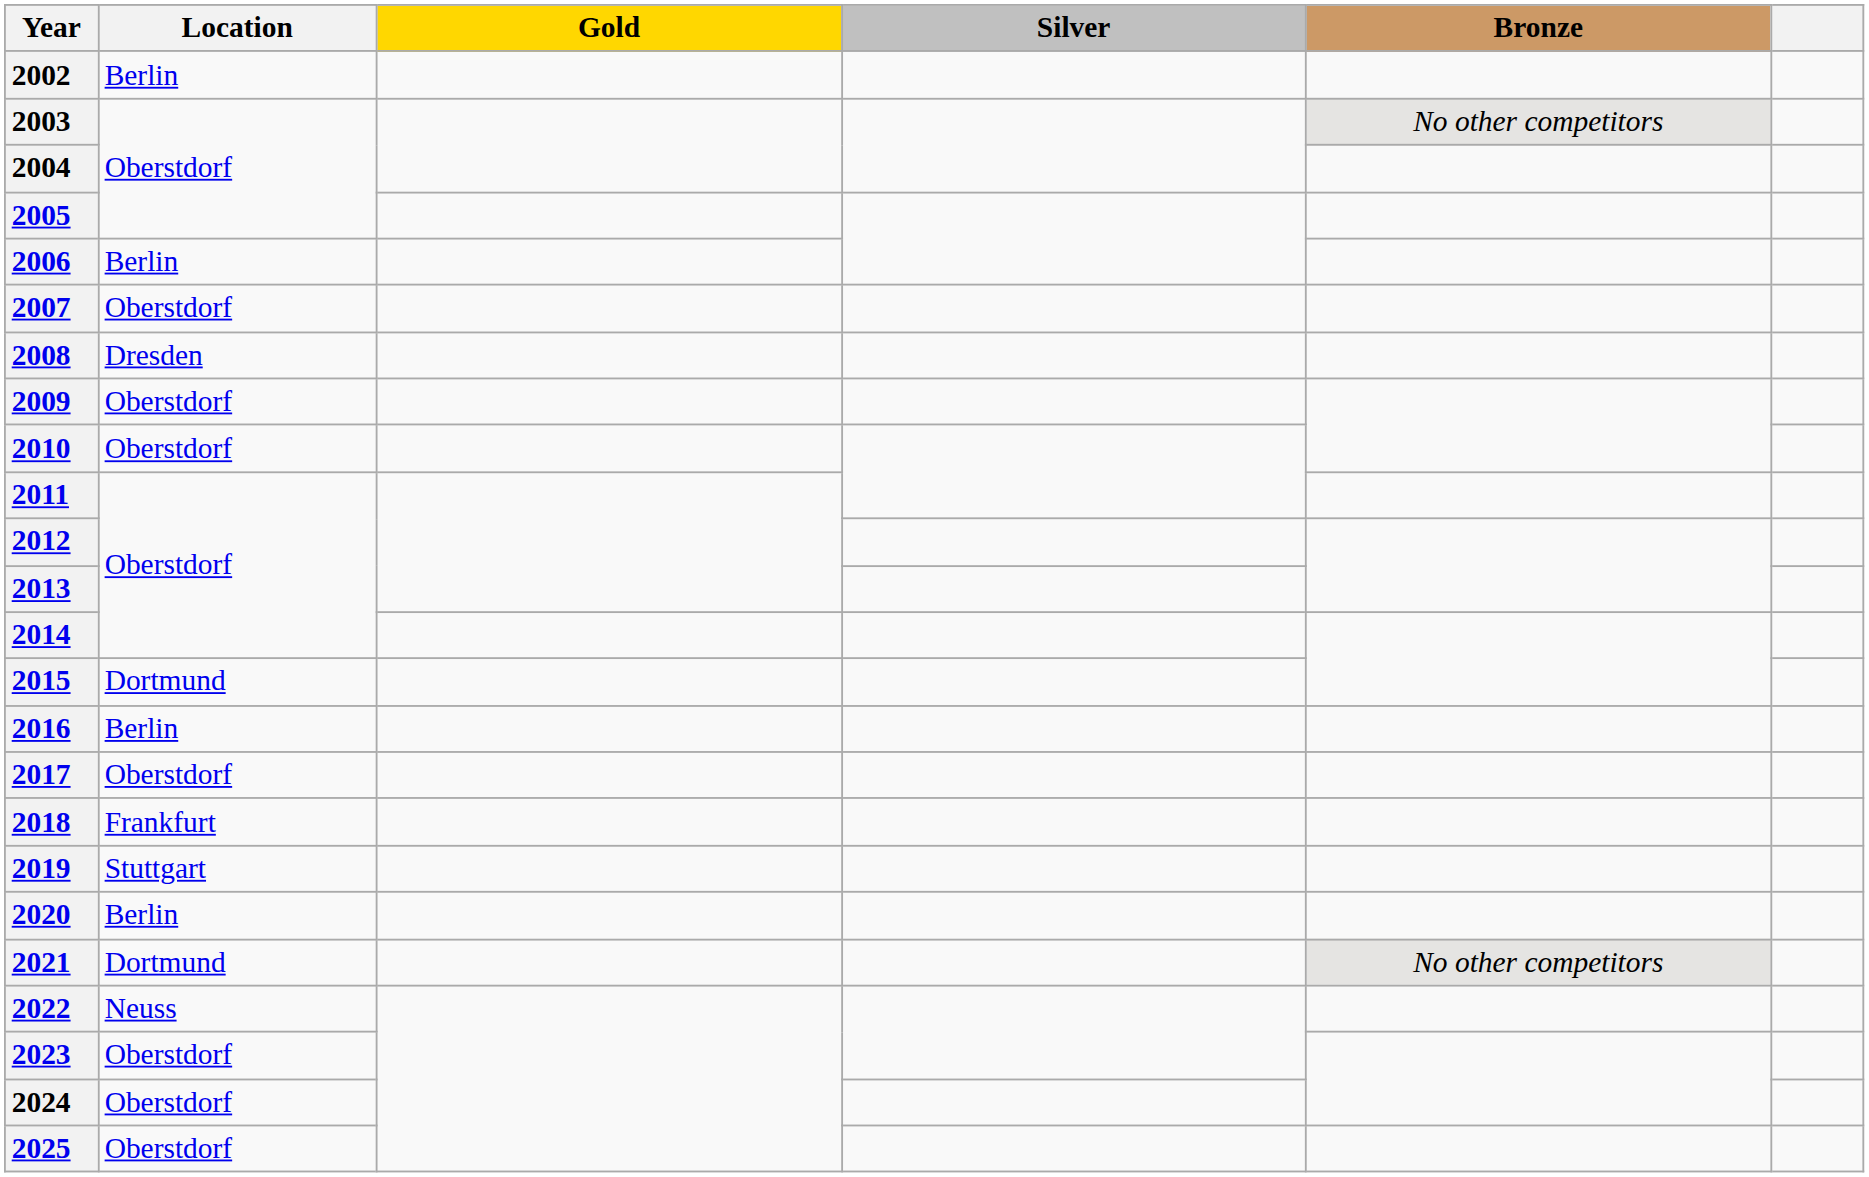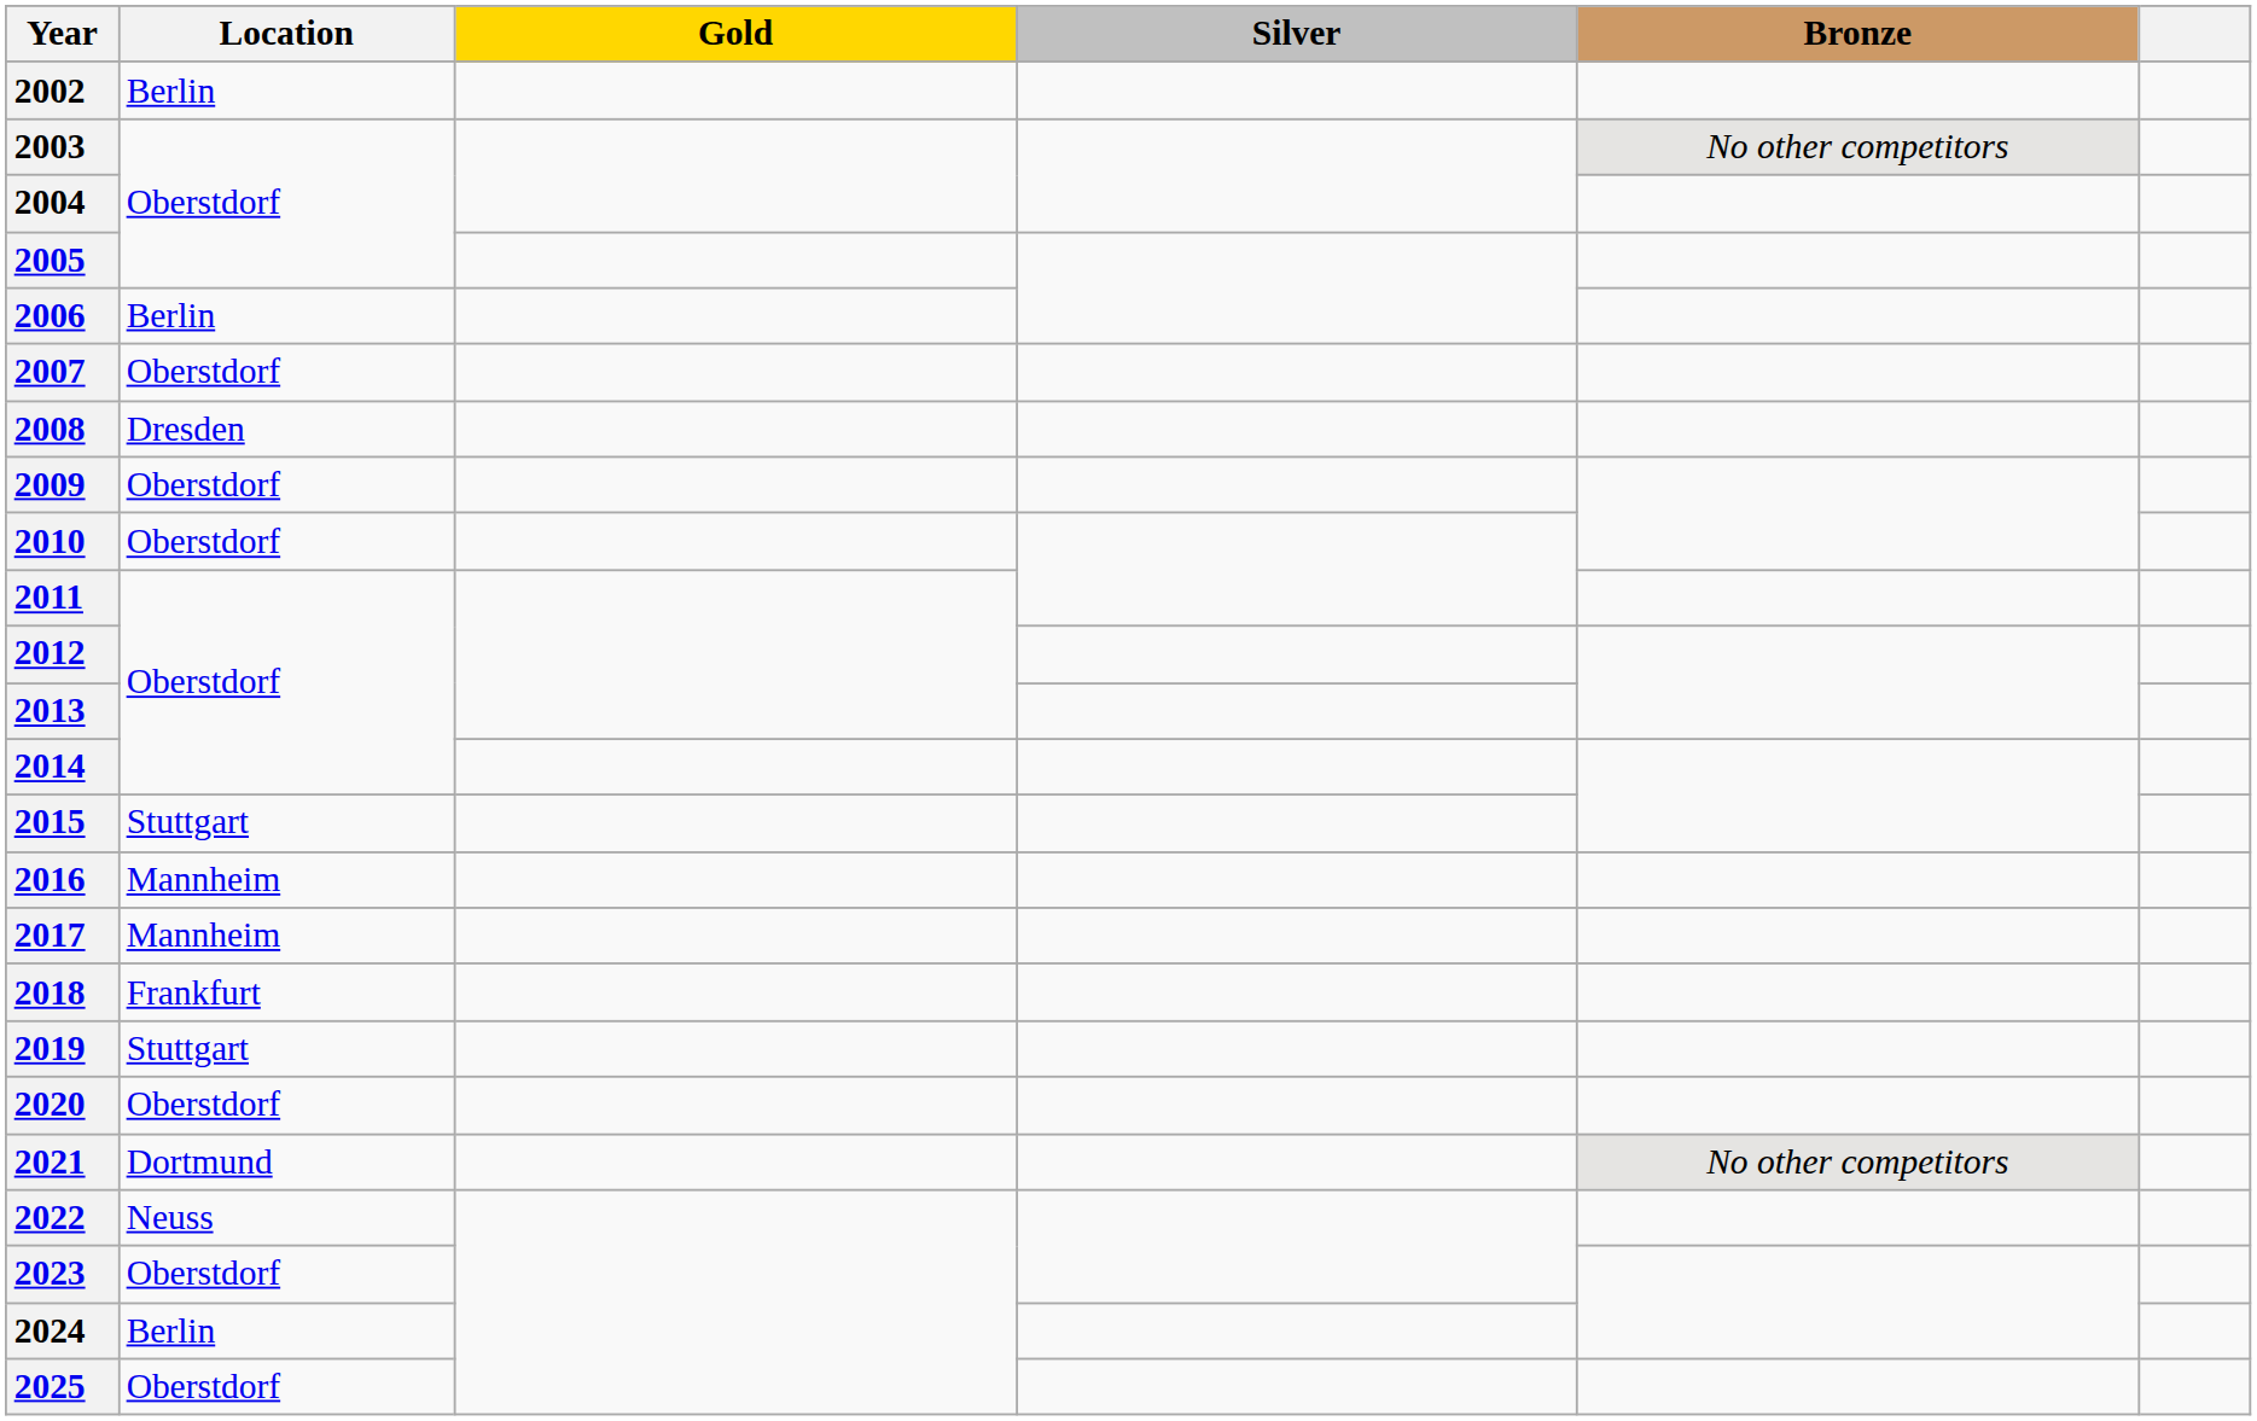 <table class="wikitable unsortable" style="text-align:left; width:80%">
 <tr>
 <th scope="col" style="text-align:center; width:5%">Year</th>
 <th scope="col" style="text-align:center; width:15%">Location</th>
 <td scope="col" style="text-align:center; width:25%; background:gold"><strong>Gold</strong></td>
 <td scope="col" style="text-align:center; width:25%; background:silver"><strong>Silver</strong></td>
 <td scope="col" style="text-align:center; width:25%; background:#c96"><strong>Bronze</strong></td>
 <th scope="col" style="text-align:center; width:5%"></th>
 </tr>
 <tr>
 <th scope="row" style="text-align:left">2002</th>
 <td><a href='#'>Berlin</a></td>
 <td></td>
 <td></td>
 <td></td>
 <td></td>
 </tr>
 <tr>
 <th scope="row" style="text-align:left">2003</th>
 <td rowspan="3"><a href='#'>Oberstdorf</a></td>
 <td rowspan="2"></td>
 <td rowspan="2"></td>
 <td align="center" bgcolor="e5e4e2"><em>No other competitors</em></td>
 <td></td>
 </tr>
 <tr>
 <th scope="row" style="text-align:left">2004</th>
 <td></td>
 <td></td>
 </tr>
 <tr>
 <th scope="row" style="text-align:left"><a href='#'>2005</a></th>
 <td></td>
 <td rowspan="2"></td>
 <td></td>
 <td></td>
 </tr>
 <tr>
 <th scope="row" style="text-align:left"><a href='#'>2006</a></th>
 <td><a href='#'>Berlin</a></td>
 <td></td>
 <td></td>
 <td></td>
 </tr>
 <tr>
 <th scope="row" style="text-align:left"><a href='#'>2007</a></th>
 <td><a href='#'>Oberstdorf</a></td>
 <td></td>
 <td></td>
 <td></td>
 <td></td>
 </tr>
 <tr>
 <th scope="row" style="text-align:left"><a href='#'>2008</a></th>
 <td><a href='#'>Dresden</a></td>
 <td></td>
 <td></td>
 <td></td>
 <td></td>
 </tr>
 <tr>
 <th scope="row" style="text-align:left"><a href='#'>2009</a></th>
 <td><a href='#'>Oberstdorf</a></td>
 <td></td>
 <td></td>
 <td rowspan="2"></td>
 <td></td>
 </tr>
 <tr>
 <th scope="row" style="text-align:left"><a href='#'>2010</a></th>
 <td><a href='#'>Oberstdorf</a></td>
 <td></td>
 <td rowspan="2"></td>
 <td></td>
 </tr>
 <tr>
 <th scope="row" style="text-align:left"><a href='#'>2011</a></th>
 <td rowspan="4"><a href='#'>Oberstdorf</a></td>
 <td rowspan="3"></td>
 <td></td>
 <td></td>
 </tr>
 <tr>
 <th scope="row" style="text-align:left"><a href='#'>2012</a></th>
 <td></td>
 <td rowspan="2"></td>
 <td></td>
 </tr>
 <tr>
 <th scope="row" style="text-align:left"><a href='#'>2013</a></th>
 <td></td>
 <td></td>
 </tr>
 <tr>
 <th scope="row" style="text-align:left"><a href='#'>2014</a></th>
 <td></td>
 <td></td>
 <td rowspan="2"></td>
 <td></td>
 </tr>
 <tr>
 <th scope="row" style="text-align:left"><a href='#'>2015</a></th>
-<td><a href='#'>Dortmund</a></td>
+<td><a href='#'>Stuttgart</a></td>
 <td></td>
 <td></td>
 <td></td>
 </tr>
 <tr>
 <th scope="row" style="text-align:left"><a href='#'>2016</a></th>
-<td><a href='#'>Berlin</a></td>
+<td><a href='#'>Mannheim</a></td>
 <td></td>
 <td></td>
 <td></td>
 <td></td>
 </tr>
 <tr>
 <th scope="row" style="text-align:left"><a href='#'>2017</a></th>
-<td><a href='#'>Oberstdorf</a></td>
+<td><a href='#'>Mannheim</a></td>
 <td></td>
 <td></td>
 <td></td>
 <td></td>
 </tr>
 <tr>
 <th scope="row" style="text-align:left"><a href='#'>2018</a></th>
 <td><a href='#'>Frankfurt</a></td>
 <td></td>
 <td></td>
 <td></td>
 <td></td>
 </tr>
 <tr>
 <th scope="row" style="text-align:left"><a href='#'>2019</a></th>
 <td><a href='#'>Stuttgart</a></td>
 <td></td>
 <td></td>
 <td></td>
 <td></td>
 </tr>
 <tr>
 <th scope="row" style="text-align:left"><a href='#'>2020</a></th>
-<td><a href='#'>Berlin</a></td>
+<td><a href='#'>Oberstdorf</a></td>
 <td></td>
 <td></td>
 <td></td>
 <td></td>
 </tr>
 <tr>
 <th scope="row" style="text-align:left"><a href='#'>2021</a></th>
 <td><a href='#'>Dortmund</a></td>
 <td></td>
 <td></td>
 <td align="center" bgcolor="e5e4e2"><em>No other competitors</em></td>
 <td></td>
 </tr>
 <tr>
 <th scope="row" style="text-align:left"><a href='#'>2022</a></th>
 <td><a href='#'>Neuss</a></td>
 <td rowspan="4"></td>
 <td rowspan="2"></td>
 <td></td>
 <td></td>
 </tr>
 <tr>
 <th scope="row" style="text-align:left"><a href='#'>2023</a></th>
 <td><a href='#'>Oberstdorf</a></td>
 <td rowspan="2"></td>
 <td></td>
 </tr>
 <tr>
 <th scope="row" style="text-align:left">2024</th>
-<td><a href='#'>Oberstdorf</a></td>
+<td><a href='#'>Berlin</a></td>
 <td></td>
 <td></td>
 </tr>
 <tr>
 <th scope="row" style="text-align:left"><a href='#'>2025</a></th>
 <td><a href='#'>Oberstdorf</a></td>
 <td></td>
 <td></td>
 <td></td>
 </tr>
 </table>
